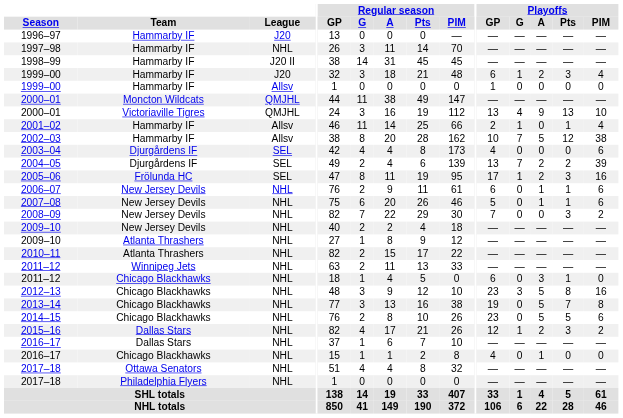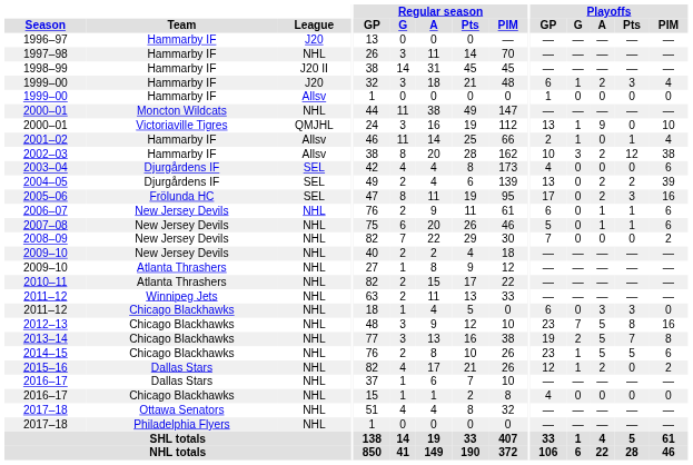 <table border="0" cellpadding="1" cellspacing="0" style="text-align:center; width:60em">
 <tr bgcolor="#e0e0e0">
 <th colspan="3" bgcolor="#ffffff"></th>
 <th rowspan="100" bgcolor="#ffffff"></th>
 <th colspan="5"><a href='#'>Regular season</a></th>
 <th rowspan="100" bgcolor="#ffffff"></th>
 <th colspan="5"><a href='#'>Playoffs</a></th>
 </tr>
 <tr bgcolor="#e0e0e0">
 <th><a href='#'>Season</a></th>
 <th>Team</th>
 <th>League</th>
 <th>GP</th>
 <th><a href='#'>G</a></th>
 <th><a href='#'>A</a></th>
 <th><a href='#'>Pts</a></th>
 <th><a href='#'>PIM</a></th>
 <th>GP</th>
 <th>G</th>
 <th>A</th>
 <th>Pts</th>
 <th>PIM</th>
 </tr>
 <tr>
 <td>1996–97</td>
 <td><a href='#'>Hammarby IF</a></td>
 <td><a href='#'>J20</a></td>
 <td>13</td>
 <td>0</td>
 <td>0</td>
 <td>0</td>
 <td>—</td>
 <td>—</td>
 <td>—</td>
 <td>—</td>
 <td>—</td>
 <td>—</td>
 </tr>
 <tr bgcolor="#f0f0f0">
 <td>1997–98</td>
 <td>Hammarby IF</td>
 <td>NHL</td>
 <td>26</td>
 <td>3</td>
 <td>11</td>
 <td>14</td>
 <td>70</td>
 <td>—</td>
 <td>—</td>
 <td>—</td>
 <td>—</td>
 <td>—</td>
 </tr>
 <tr>
 <td>1998–99</td>
 <td>Hammarby IF</td>
 <td>J20 II</td>
 <td>38</td>
 <td>14</td>
 <td>31</td>
 <td>45</td>
 <td>45</td>
 <td>—</td>
 <td>—</td>
 <td>—</td>
 <td>—</td>
 <td>—</td>
 </tr>
 <tr bgcolor="#f0f0f0">
 <td>1999–00</td>
 <td>Hammarby IF</td>
 <td>J20</td>
 <td>32</td>
 <td>3</td>
 <td>18</td>
 <td>21</td>
 <td>48</td>
 <td>6</td>
 <td>1</td>
 <td>2</td>
 <td>3</td>
 <td>4</td>
 </tr>
 <tr>
 <td><a href='#'>1999–00</a></td>
 <td>Hammarby IF</td>
 <td><a href='#'>Allsv</a></td>
 <td>1</td>
 <td>0</td>
 <td>0</td>
 <td>0</td>
 <td>0</td>
 <td>1</td>
 <td>0</td>
 <td>0</td>
 <td>0</td>
 <td>0</td>
 </tr>
 <tr bgcolor="#f0f0f0">
 <td><a href='#'>2000–01</a></td>
 <td><a href='#'>Moncton Wildcats</a></td>
-<td><a href='#'>QMJHL</a></td>
+<td>NHL</td>
 <td>44</td>
 <td>11</td>
 <td>38</td>
 <td>49</td>
 <td>147</td>
 <td>—</td>
 <td>—</td>
 <td>—</td>
 <td>—</td>
 <td>—</td>
 </tr>
 <tr>
 <td>2000–01</td>
 <td><a href='#'>Victoriaville Tigres</a></td>
 <td>QMJHL</td>
 <td>24</td>
 <td>3</td>
 <td>16</td>
 <td>19</td>
 <td>112</td>
 <td>13</td>
-<td>4</td>
+<td>1</td>
 <td>9</td>
-<td>13</td>
+<td>0</td>
 <td>10</td>
 </tr>
 <tr bgcolor="#f0f0f0">
 <td><a href='#'>2001–02</a></td>
 <td>Hammarby IF</td>
 <td>Allsv</td>
 <td>46</td>
 <td>11</td>
 <td>14</td>
 <td>25</td>
 <td>66</td>
 <td>2</td>
 <td>1</td>
 <td>0</td>
 <td>1</td>
 <td>4</td>
 </tr>
 <tr>
 <td><a href='#'>2002–03</a></td>
 <td>Hammarby IF</td>
 <td>Allsv</td>
 <td>38</td>
 <td>8</td>
 <td>20</td>
 <td>28</td>
 <td>162</td>
 <td>10</td>
-<td>7</td>
-<td>5</td>
+<td>3</td>
+<td>2</td>
 <td>12</td>
 <td>38</td>
 </tr>
 <tr bgcolor="#f0f0f0">
 <td><a href='#'>2003–04</a></td>
 <td><a href='#'>Djurgårdens IF</a></td>
 <td><a href='#'>SEL</a></td>
 <td>42</td>
 <td>4</td>
 <td>4</td>
 <td>8</td>
 <td>173</td>
 <td>4</td>
 <td>0</td>
 <td>0</td>
 <td>0</td>
 <td>6</td>
 </tr>
 <tr>
 <td><a href='#'>2004–05</a></td>
 <td>Djurgårdens IF</td>
 <td>SEL</td>
 <td>49</td>
 <td>2</td>
 <td>4</td>
 <td>6</td>
 <td>139</td>
 <td>13</td>
-<td>7</td>
+<td>0</td>
 <td>2</td>
 <td>2</td>
 <td>39</td>
 </tr>
 <tr bgcolor="#f0f0f0">
 <td><a href='#'>2005–06</a></td>
 <td><a href='#'>Frölunda HC</a></td>
 <td>SEL</td>
 <td>47</td>
 <td>8</td>
 <td>11</td>
 <td>19</td>
 <td>95</td>
 <td>17</td>
-<td>1</td>
+<td>0</td>
 <td>2</td>
 <td>3</td>
 <td>16</td>
 </tr>
 <tr>
 <td><a href='#'>2006–07</a></td>
 <td><a href='#'>New Jersey Devils</a></td>
 <td><a href='#'>NHL</a></td>
 <td>76</td>
 <td>2</td>
 <td>9</td>
 <td>11</td>
 <td>61</td>
 <td>6</td>
 <td>0</td>
 <td>1</td>
 <td>1</td>
 <td>6</td>
 </tr>
 <tr bgcolor="#f0f0f0">
 <td><a href='#'>2007–08</a></td>
 <td>New Jersey Devils</td>
 <td>NHL</td>
 <td>75</td>
 <td>6</td>
 <td>20</td>
 <td>26</td>
 <td>46</td>
 <td>5</td>
 <td>0</td>
 <td>1</td>
 <td>1</td>
 <td>6</td>
 </tr>
 <tr>
 <td><a href='#'>2008–09</a></td>
 <td>New Jersey Devils</td>
 <td>NHL</td>
 <td>82</td>
 <td>7</td>
 <td>22</td>
 <td>29</td>
 <td>30</td>
 <td>7</td>
 <td>0</td>
 <td>0</td>
-<td>3</td>
+<td>0</td>
 <td>2</td>
 </tr>
 <tr bgcolor="#f0f0f0">
 <td><a href='#'>2009–10</a></td>
 <td>New Jersey Devils</td>
 <td>NHL</td>
 <td>40</td>
 <td>2</td>
 <td>2</td>
 <td>4</td>
 <td>18</td>
 <td>—</td>
 <td>—</td>
 <td>—</td>
 <td>—</td>
 <td>—</td>
 </tr>
 <tr>
 <td>2009–10</td>
 <td><a href='#'>Atlanta Thrashers</a></td>
 <td>NHL</td>
 <td>27</td>
 <td>1</td>
 <td>8</td>
 <td>9</td>
 <td>12</td>
 <td>—</td>
 <td>—</td>
 <td>—</td>
 <td>—</td>
 <td>—</td>
 </tr>
 <tr bgcolor="#f0f0f0">
 <td><a href='#'>2010–11</a></td>
 <td>Atlanta Thrashers</td>
 <td>NHL</td>
 <td>82</td>
 <td>2</td>
 <td>15</td>
 <td>17</td>
 <td>22</td>
 <td>—</td>
 <td>—</td>
 <td>—</td>
 <td>—</td>
 <td>—</td>
 </tr>
 <tr>
 <td><a href='#'>2011–12</a></td>
 <td><a href='#'>Winnipeg Jets</a></td>
 <td>NHL</td>
 <td>63</td>
 <td>2</td>
 <td>11</td>
 <td>13</td>
 <td>33</td>
 <td>—</td>
 <td>—</td>
 <td>—</td>
 <td>—</td>
 <td>—</td>
 </tr>
 <tr bgcolor="#f0f0f0">
 <td>2011–12</td>
 <td><a href='#'>Chicago Blackhawks</a></td>
 <td>NHL</td>
 <td>18</td>
 <td>1</td>
 <td>4</td>
 <td>5</td>
 <td>0</td>
 <td>6</td>
 <td>0</td>
 <td>3</td>
-<td>1</td>
+<td>3</td>
 <td>0</td>
 </tr>
 <tr>
 <td><a href='#'>2012–13</a></td>
 <td>Chicago Blackhawks</td>
 <td>NHL</td>
 <td>48</td>
 <td>3</td>
 <td>9</td>
 <td>12</td>
 <td>10</td>
 <td>23</td>
-<td>3</td>
+<td>7</td>
 <td>5</td>
 <td>8</td>
 <td>16</td>
 </tr>
 <tr bgcolor="#f0f0f0">
 <td><a href='#'>2013–14</a></td>
 <td>Chicago Blackhawks</td>
 <td>NHL</td>
 <td>77</td>
 <td>3</td>
 <td>13</td>
 <td>16</td>
 <td>38</td>
 <td>19</td>
-<td>0</td>
+<td>2</td>
 <td>5</td>
 <td>7</td>
 <td>8</td>
 </tr>
 <tr>
 <td><a href='#'>2014–15</a></td>
 <td>Chicago Blackhawks</td>
 <td>NHL</td>
 <td>76</td>
 <td>2</td>
 <td>8</td>
 <td>10</td>
 <td>26</td>
 <td>23</td>
-<td>0</td>
+<td>1</td>
 <td>5</td>
 <td>5</td>
 <td>6</td>
 </tr>
 <tr bgcolor="#f0f0f0">
 <td><a href='#'>2015–16</a></td>
 <td><a href='#'>Dallas Stars</a></td>
 <td>NHL</td>
 <td>82</td>
 <td>4</td>
 <td>17</td>
 <td>21</td>
 <td>26</td>
 <td>12</td>
 <td>1</td>
 <td>2</td>
-<td>3</td>
+<td>0</td>
 <td>2</td>
 </tr>
 <tr>
 <td><a href='#'>2016–17</a></td>
 <td>Dallas Stars</td>
 <td>NHL</td>
 <td>37</td>
 <td>1</td>
 <td>6</td>
 <td>7</td>
 <td>10</td>
 <td>—</td>
 <td>—</td>
 <td>—</td>
 <td>—</td>
 <td>—</td>
 </tr>
 <tr bgcolor="#f0f0f0">
 <td>2016–17</td>
 <td>Chicago Blackhawks</td>
 <td>NHL</td>
 <td>15</td>
 <td>1</td>
 <td>1</td>
 <td>2</td>
 <td>8</td>
 <td>4</td>
 <td>0</td>
-<td>1</td>
+<td>0</td>
 <td>0</td>
 <td>0</td>
 </tr>
 <tr>
 <td><a href='#'>2017–18</a></td>
 <td><a href='#'>Ottawa Senators</a></td>
 <td>NHL</td>
 <td>51</td>
 <td>4</td>
 <td>4</td>
 <td>8</td>
 <td>32</td>
 <td>—</td>
 <td>—</td>
 <td>—</td>
 <td>—</td>
 <td>—</td>
 </tr>
 <tr bgcolor="#f0f0f0">
 <td>2017–18</td>
 <td><a href='#'>Philadelphia Flyers</a></td>
 <td>NHL</td>
 <td>1</td>
 <td>0</td>
 <td>0</td>
 <td>0</td>
 <td>0</td>
 <td>—</td>
 <td>—</td>
 <td>—</td>
 <td>—</td>
 <td>—</td>
 </tr>
 <tr bgcolor="#e0e0e0">
 <th colspan="3">SHL totals</th>
 <th>138</th>
 <th>14</th>
 <th>19</th>
 <th>33</th>
 <th>407</th>
 <th>33</th>
 <th>1</th>
 <th>4</th>
 <th>5</th>
 <th>61</th>
 </tr>
 <tr bgcolor="#e0e0e0">
 <th colspan="3">NHL totals</th>
 <th>850</th>
 <th>41</th>
 <th>149</th>
 <th>190</th>
 <th>372</th>
 <th>106</th>
 <th>6</th>
 <th>22</th>
 <th>28</th>
 <th>46</th>
 </tr>
 </table>
